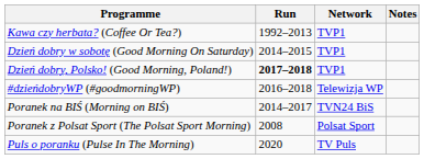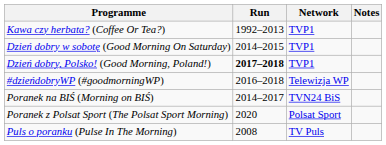 <table class="wikitable">
 <tr>
 <th>Programme</th>
 <th>Run</th>
 <th>Network</th>
 <th>Notes</th>
 </tr>
 <tr>
 <td><em><a href='#'>Kawa czy herbata?</a></em> (<em>Coffee Or Tea?</em>)</td>
 <td>1992–2013</td>
 <td><a href='#'>TVP1</a></td>
 <td></td>
 </tr>
 <tr>
 <td><em><a href='#'>Dzień dobry w sobotę</a></em> (<em>Good Morning On Saturday</em>)</td>
 <td>2014–2015</td>
 <td><a href='#'>TVP1</a></td>
 <td></td>
 </tr>
 <tr>
 <td><em><a href='#'>Dzień dobry, Polsko!</a></em> (<em>Good Morning, Poland!</em>)</td>
 <td><strong>2017–2018</strong></td>
 <td><a href='#'>TVP1</a></td>
 <td></td>
 </tr>
 <tr>
 <td><em><a href='#'>#dzieńdobryWP</a></em> (<em>#goodmorningWP</em>)</td>
 <td>2016–2018</td>
 <td><a href='#'>Telewizja WP</a></td>
 <td></td>
 </tr>
 <tr>
 <td><em>Poranek na BIŚ</em> (<em>Morning on BIŚ</em>)</td>
 <td>2014–2017</td>
 <td><a href='#'>TVN24 BiS</a></td>
 <td></td>
 </tr>
 <tr>
 <td><em>Poranek z Polsat Sport</em> (<em>The Polsat Sport Morning</em>)</td>
-<td>2008</td>
+<td>2020</td>
 <td><a href='#'>Polsat Sport</a></td>
 <td></td>
 </tr>
 <tr>
 <td><em><a href='#'>Puls o poranku</a></em> (<em>Pulse In The Morning</em>)</td>
-<td>2020</td>
+<td>2008</td>
 <td><a href='#'>TV Puls</a></td>
 <td></td>
 </tr>
 </table>
